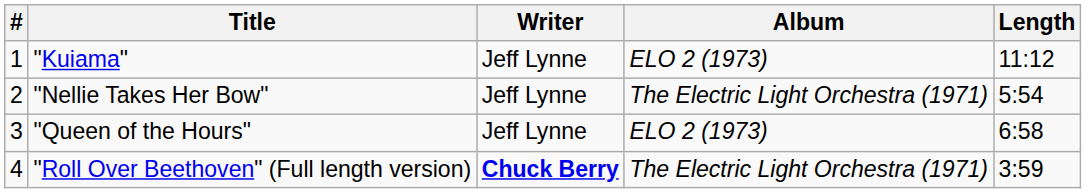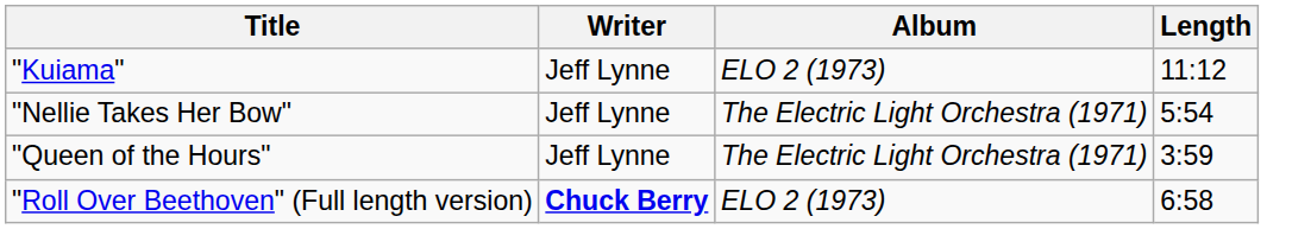 <table class="wikitable sortable">
 <tr>
-<th>#</th>
 <th>Title</th>
 <th>Writer</th>
 <th>Album</th>
 <th>Length</th>
 </tr>
 <tr>
-<td>1</td>
 <td>"<a href='#'>Kuiama</a>"</td>
 <td>Jeff Lynne</td>
 <td><em>ELO 2 (1973)</em></td>
 <td>11:12</td>
 </tr>
 <tr>
-<td>2</td>
 <td>"Nellie Takes Her Bow"</td>
 <td>Jeff Lynne</td>
 <td><em>The Electric Light Orchestra (1971)</em></td>
 <td>5:54</td>
 </tr>
 <tr>
-<td>3</td>
 <td>"Queen of the Hours"</td>
 <td>Jeff Lynne</td>
+<td><em>The Electric Light Orchestra (1971)</em></td>
+<td>3:59</td>
+</tr>
+<tr>
+<td>"<a href='#'>Roll Over Beethoven</a>" (Full length version)</td>
+<td><strong><a href='#'>Chuck Berry</a></strong></td>
 <td><em>ELO 2 (1973)</em></td>
 <td>6:58</td>
 </tr>
-<tr>
-<td>4</td>
-<td>"<a href='#'>Roll Over Beethoven</a>" (Full length version)</td>
-<td><strong><a href='#'>Chuck Berry</a></strong></td>
-<td><em>The Electric Light Orchestra (1971)</em></td>
-<td>3:59</td>
-</tr>
 </table>
